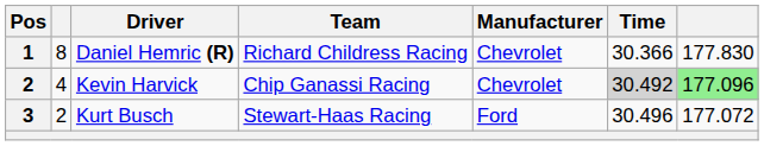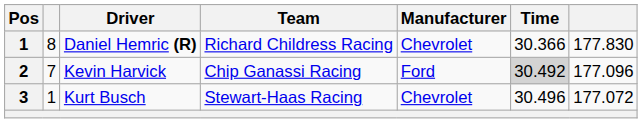 <table class="wikitable" style="font-size:95%">
 <tr>
 <th>Pos</th>
 <th></th>
 <th>Driver</th>
 <th>Team</th>
 <th>Manufacturer</th>
 <th>Time</th>
 <th></th>
 </tr>
 <tr>
 <th>1</th>
 <td>8</td>
 <td><a href='#'>Daniel Hemric</a> <strong>(R)</strong></td>
 <td><a href='#'>Richard Childress Racing</a></td>
 <td><a href='#'>Chevrolet</a></td>
 <td>30.366</td>
 <td>177.830</td>
 </tr>
 <tr>
 <th>2</th>
-<td>4</td>
+<td>7</td>
 <td><a href='#'>Kevin Harvick</a></td>
 <td><a href='#'>Chip Ganassi Racing</a></td>
-<td><a href='#'>Chevrolet</a></td>
+<td><a href='#'>Ford</a></td>
 <td style="background: lightgrey;">30.492</td>
-<td style="background: lightgreen;">177.096</td>
+<td>177.096</td>
 </tr>
 <tr>
 <th>3</th>
-<td>2</td>
+<td>1</td>
 <td><a href='#'>Kurt Busch</a></td>
 <td><a href='#'>Stewart-Haas Racing</a></td>
-<td><a href='#'>Ford</a></td>
+<td><a href='#'>Chevrolet</a></td>
 <td>30.496</td>
 <td>177.072</td>
 </tr>
 <tr>
 <th colspan="7"></th>
 </tr>
 </table>
